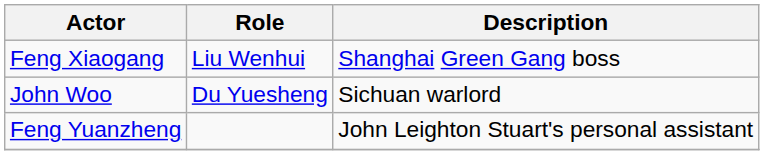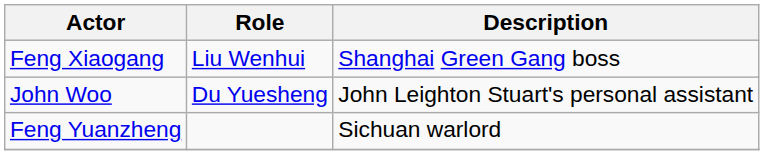 <table class="wikitable">
 <tr>
 <th>Actor</th>
 <th>Role</th>
 <th>Description</th>
 </tr>
 <tr>
 <td><a href='#'>Feng Xiaogang</a></td>
 <td><a href='#'>Liu Wenhui</a></td>
 <td><a href='#'>Shanghai</a> <a href='#'>Green Gang</a> boss</td>
 </tr>
 <tr>
 <td><a href='#'>John Woo</a></td>
 <td><a href='#'>Du Yuesheng</a></td>
-<td>Sichuan warlord</td>
+<td>John Leighton Stuart's personal assistant</td>
 </tr>
 <tr>
 <td><a href='#'>Feng Yuanzheng</a></td>
 <td></td>
-<td>John Leighton Stuart's personal assistant</td>
+<td>Sichuan warlord</td>
 </tr>
 <tr>
 </tr>
 </table>
